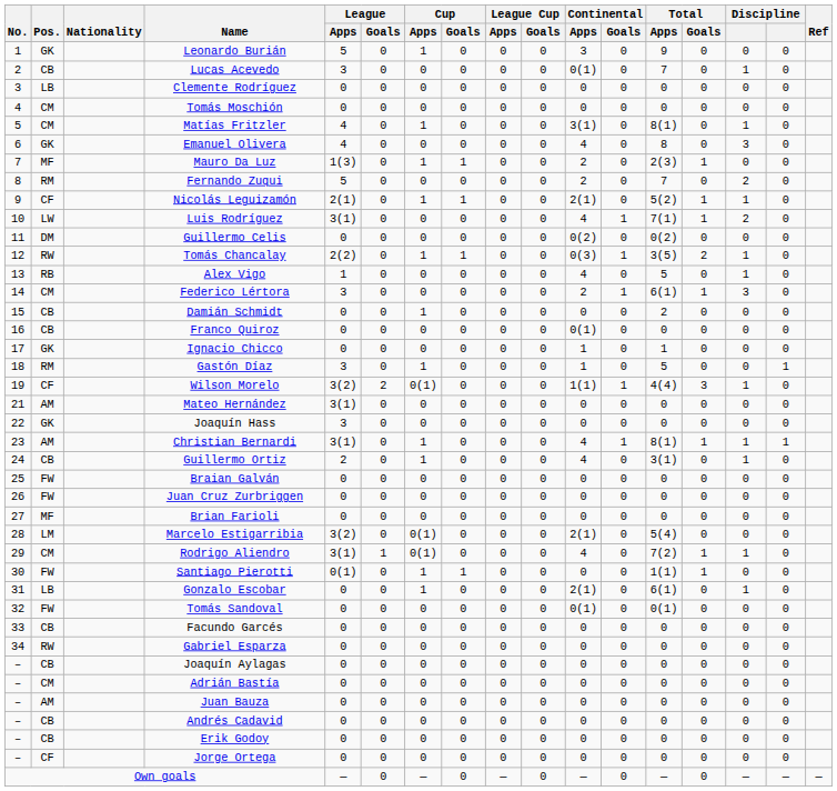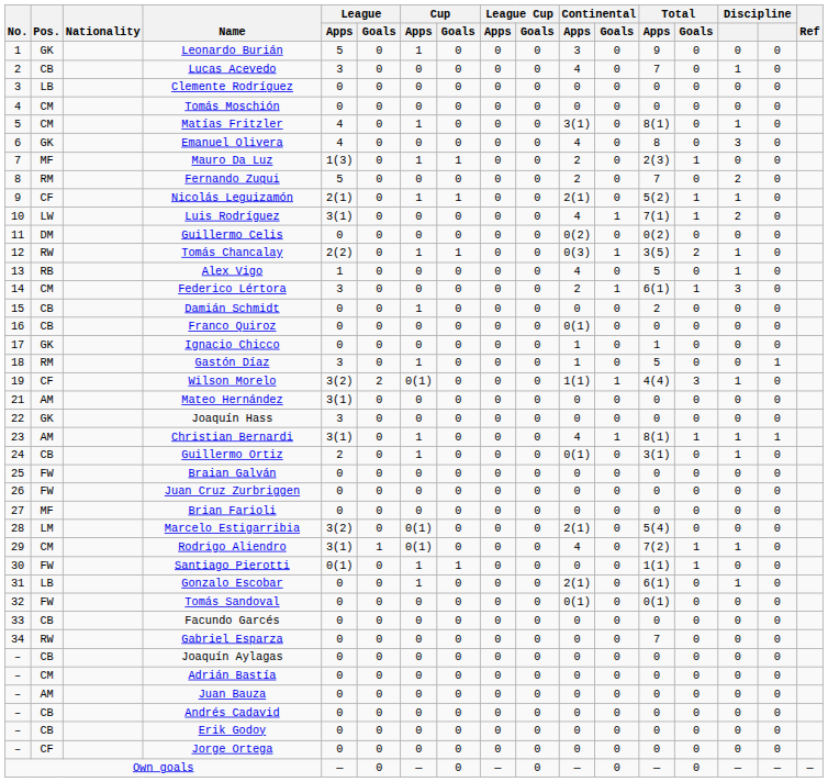 <table class="wikitable sortable" style="text-align:center">
 <tr>
 <th rowspan="2" valign="bottom">No.</th>
 <th rowspan="2" valign="bottom">Pos.</th>
 <th rowspan="2" valign="bottom">Nationality</th>
 <th rowspan="2" valign="bottom" width="200">Name</th>
 <th colspan="2" width="85">League</th>
 <th colspan="2" width="85">Cup</th>
 <th colspan="2" width="85">League Cup</th>
 <th colspan="2" width="85">Continental</th>
 <th colspan="2" width="85">Total</th>
 <th colspan="2" width="85">Discipline</th>
 <th rowspan="2" valign="bottom">Ref</th>
 </tr>
 <tr>
 <th>Apps</th>
 <th>Goals</th>
 <th>Apps</th>
 <th>Goals</th>
 <th>Apps</th>
 <th>Goals</th>
 <th>Apps</th>
 <th>Goals</th>
 <th>Apps</th>
 <th>Goals</th>
 <th></th>
 <th></th>
 </tr>
 <tr>
 <td align="center">1</td>
 <td align="center">GK</td>
 <td align="center"></td>
 <td align="center"><a href='#'>Leonardo Burián</a></td>
 <td>5</td>
 <td>0</td>
 <td>1</td>
 <td>0</td>
 <td>0</td>
 <td>0</td>
 <td>3</td>
 <td>0</td>
 <td>9</td>
 <td>0</td>
 <td>0</td>
 <td>0</td>
 <td></td>
 </tr>
 <tr>
 <td align="center">2</td>
 <td align="center">CB</td>
 <td align="center"></td>
 <td align="center"><a href='#'>Lucas Acevedo</a></td>
 <td>3</td>
 <td>0</td>
 <td>0</td>
 <td>0</td>
 <td>0</td>
 <td>0</td>
-<td>0(1)</td>
+<td>4</td>
 <td>0</td>
 <td>7</td>
 <td>0</td>
 <td>1</td>
 <td>0</td>
 <td></td>
 </tr>
 <tr>
 <td align="center">3</td>
 <td align="center">LB</td>
 <td align="center"></td>
 <td align="center"><a href='#'>Clemente Rodríguez</a></td>
 <td>0</td>
 <td>0</td>
 <td>0</td>
 <td>0</td>
 <td>0</td>
 <td>0</td>
 <td>0</td>
 <td>0</td>
 <td>0</td>
 <td>0</td>
 <td>0</td>
 <td>0</td>
 <td></td>
 </tr>
 <tr>
 <td align="center">4</td>
 <td align="center">CM</td>
 <td align="center"></td>
 <td align="center"><a href='#'>Tomás Moschión</a></td>
 <td>0</td>
 <td>0</td>
 <td>0</td>
 <td>0</td>
 <td>0</td>
 <td>0</td>
 <td>0</td>
 <td>0</td>
 <td>0</td>
 <td>0</td>
 <td>0</td>
 <td>0</td>
 <td></td>
 </tr>
 <tr>
 <td align="center">5</td>
 <td align="center">CM</td>
 <td align="center"></td>
 <td align="center"><a href='#'>Matías Fritzler</a></td>
 <td>4</td>
 <td>0</td>
 <td>1</td>
 <td>0</td>
 <td>0</td>
 <td>0</td>
 <td>3(1)</td>
 <td>0</td>
 <td>8(1)</td>
 <td>0</td>
 <td>1</td>
 <td>0</td>
 <td></td>
 </tr>
 <tr>
 <td align="center">6</td>
 <td align="center">GK</td>
 <td align="center"></td>
 <td align="center"><a href='#'>Emanuel Olivera</a></td>
 <td>4</td>
 <td>0</td>
 <td>0</td>
 <td>0</td>
 <td>0</td>
 <td>0</td>
 <td>4</td>
 <td>0</td>
 <td>8</td>
 <td>0</td>
 <td>3</td>
 <td>0</td>
 <td></td>
 </tr>
 <tr>
 <td align="center">7</td>
 <td align="center">MF</td>
 <td align="center"></td>
 <td align="center"><a href='#'>Mauro Da Luz</a></td>
 <td>1(3)</td>
 <td>0</td>
 <td>1</td>
 <td>1</td>
 <td>0</td>
 <td>0</td>
 <td>2</td>
 <td>0</td>
 <td>2(3)</td>
 <td>1</td>
 <td>0</td>
 <td>0</td>
 <td></td>
 </tr>
 <tr>
 <td align="center">8</td>
 <td align="center">RM</td>
 <td align="center"></td>
 <td align="center"><a href='#'>Fernando Zuqui</a></td>
 <td>5</td>
 <td>0</td>
 <td>0</td>
 <td>0</td>
 <td>0</td>
 <td>0</td>
 <td>2</td>
 <td>0</td>
 <td>7</td>
 <td>0</td>
 <td>2</td>
 <td>0</td>
 <td></td>
 </tr>
 <tr>
 <td align="center">9</td>
 <td align="center">CF</td>
 <td align="center"></td>
 <td align="center"><a href='#'>Nicolás Leguizamón</a></td>
 <td>2(1)</td>
 <td>0</td>
 <td>1</td>
 <td>1</td>
 <td>0</td>
 <td>0</td>
 <td>2(1)</td>
 <td>0</td>
 <td>5(2)</td>
 <td>1</td>
 <td>1</td>
 <td>0</td>
 <td></td>
 </tr>
 <tr>
 <td align="center">10</td>
 <td align="center">LW</td>
 <td align="center"></td>
 <td align="center"><a href='#'>Luis Rodríguez</a></td>
 <td>3(1)</td>
 <td>0</td>
 <td>0</td>
 <td>0</td>
 <td>0</td>
 <td>0</td>
 <td>4</td>
 <td>1</td>
 <td>7(1)</td>
 <td>1</td>
 <td>2</td>
 <td>0</td>
 <td></td>
 </tr>
 <tr>
 <td align="center">11</td>
 <td align="center">DM</td>
 <td align="center"></td>
 <td align="center"><a href='#'>Guillermo Celis</a></td>
 <td>0</td>
 <td>0</td>
 <td>0</td>
 <td>0</td>
 <td>0</td>
 <td>0</td>
 <td>0(2)</td>
 <td>0</td>
 <td>0(2)</td>
 <td>0</td>
 <td>0</td>
 <td>0</td>
 <td></td>
 </tr>
 <tr>
 <td align="center">12</td>
 <td align="center">RW</td>
 <td align="center"></td>
 <td align="center"><a href='#'>Tomás Chancalay</a></td>
 <td>2(2)</td>
 <td>0</td>
 <td>1</td>
 <td>1</td>
 <td>0</td>
 <td>0</td>
 <td>0(3)</td>
 <td>1</td>
 <td>3(5)</td>
 <td>2</td>
 <td>1</td>
 <td>0</td>
 <td></td>
 </tr>
 <tr>
 <td align="center">13</td>
 <td align="center">RB</td>
 <td align="center"></td>
 <td align="center"><a href='#'>Alex Vigo</a></td>
 <td>1</td>
 <td>0</td>
 <td>0</td>
 <td>0</td>
 <td>0</td>
 <td>0</td>
 <td>4</td>
 <td>0</td>
 <td>5</td>
 <td>0</td>
 <td>1</td>
 <td>0</td>
 <td></td>
 </tr>
 <tr>
 <td align="center">14</td>
 <td align="center">CM</td>
 <td align="center"></td>
 <td align="center"><a href='#'>Federico Lértora</a></td>
 <td>3</td>
 <td>0</td>
 <td>0</td>
 <td>0</td>
 <td>0</td>
 <td>0</td>
 <td>2</td>
 <td>1</td>
 <td>6(1)</td>
 <td>1</td>
 <td>3</td>
 <td>0</td>
 <td></td>
 </tr>
 <tr>
 <td align="center">15</td>
 <td align="center">CB</td>
 <td align="center"></td>
 <td align="center"><a href='#'>Damián Schmidt</a></td>
 <td>0</td>
 <td>0</td>
 <td>1</td>
 <td>0</td>
 <td>0</td>
 <td>0</td>
 <td>0</td>
 <td>0</td>
 <td>2</td>
 <td>0</td>
 <td>0</td>
 <td>0</td>
 <td></td>
 </tr>
 <tr>
 <td align="center">16</td>
 <td align="center">CB</td>
 <td align="center"></td>
 <td align="center"><a href='#'>Franco Quiroz</a></td>
 <td>0</td>
 <td>0</td>
 <td>0</td>
 <td>0</td>
 <td>0</td>
 <td>0</td>
 <td>0(1)</td>
 <td>0</td>
 <td>0</td>
 <td>0</td>
 <td>0</td>
 <td>0</td>
 <td></td>
 </tr>
 <tr>
 <td align="center">17</td>
 <td align="center">GK</td>
 <td align="center"></td>
 <td align="center"><a href='#'>Ignacio Chicco</a></td>
 <td>0</td>
 <td>0</td>
 <td>0</td>
 <td>0</td>
 <td>0</td>
 <td>0</td>
 <td>1</td>
 <td>0</td>
 <td>1</td>
 <td>0</td>
 <td>0</td>
 <td>0</td>
 <td></td>
 </tr>
 <tr>
 <td align="center">18</td>
 <td align="center">RM</td>
 <td align="center"></td>
 <td align="center"><a href='#'>Gastón Díaz</a></td>
 <td>3</td>
 <td>0</td>
 <td>1</td>
 <td>0</td>
 <td>0</td>
 <td>0</td>
 <td>1</td>
 <td>0</td>
 <td>5</td>
 <td>0</td>
 <td>0</td>
 <td>1</td>
 <td></td>
 </tr>
 <tr>
 <td align="center">19</td>
 <td align="center">CF</td>
 <td align="center"></td>
 <td align="center"><a href='#'>Wilson Morelo</a></td>
 <td>3(2)</td>
 <td>2</td>
 <td>0(1)</td>
 <td>0</td>
 <td>0</td>
 <td>0</td>
 <td>1(1)</td>
 <td>1</td>
 <td>4(4)</td>
 <td>3</td>
 <td>1</td>
 <td>0</td>
 <td></td>
 </tr>
 <tr>
 <td align="center">21</td>
 <td align="center">AM</td>
 <td align="center"></td>
 <td align="center"><a href='#'>Mateo Hernández</a></td>
 <td>3(1)</td>
 <td>0</td>
 <td>0</td>
 <td>0</td>
 <td>0</td>
 <td>0</td>
 <td>0</td>
 <td>0</td>
 <td>0</td>
 <td>0</td>
 <td>0</td>
 <td>0</td>
 <td></td>
 </tr>
 <tr>
 <td align="center">22</td>
 <td align="center">GK</td>
 <td align="center"></td>
 <td align="center">Joaquín Hass</td>
 <td>3</td>
 <td>0</td>
 <td>0</td>
 <td>0</td>
 <td>0</td>
 <td>0</td>
 <td>0</td>
 <td>0</td>
 <td>0</td>
 <td>0</td>
 <td>0</td>
 <td>0</td>
 <td></td>
 </tr>
 <tr>
 <td align="center">23</td>
 <td align="center">AM</td>
 <td align="center"></td>
 <td align="center"><a href='#'>Christian Bernardi</a></td>
 <td>3(1)</td>
 <td>0</td>
 <td>1</td>
 <td>0</td>
 <td>0</td>
 <td>0</td>
 <td>4</td>
 <td>1</td>
 <td>8(1)</td>
 <td>1</td>
 <td>1</td>
 <td>1</td>
 <td></td>
 </tr>
 <tr>
 <td align="center">24</td>
 <td align="center">CB</td>
 <td align="center"></td>
 <td align="center"><a href='#'>Guillermo Ortiz</a></td>
 <td>2</td>
 <td>0</td>
 <td>1</td>
 <td>0</td>
 <td>0</td>
 <td>0</td>
-<td>4</td>
+<td>0(1)</td>
 <td>0</td>
 <td>3(1)</td>
 <td>0</td>
 <td>1</td>
 <td>0</td>
 <td></td>
 </tr>
 <tr>
 <td align="center">25</td>
 <td align="center">FW</td>
 <td align="center"></td>
 <td align="center"><a href='#'>Braian Galván</a></td>
 <td>0</td>
 <td>0</td>
 <td>0</td>
 <td>0</td>
 <td>0</td>
 <td>0</td>
 <td>0</td>
 <td>0</td>
 <td>0</td>
 <td>0</td>
 <td>0</td>
 <td>0</td>
 <td></td>
 </tr>
 <tr>
 <td align="center">26</td>
 <td align="center">FW</td>
 <td align="center"></td>
 <td align="center"><a href='#'>Juan Cruz Zurbriggen</a></td>
 <td>0</td>
 <td>0</td>
 <td>0</td>
 <td>0</td>
 <td>0</td>
 <td>0</td>
 <td>0</td>
 <td>0</td>
 <td>0</td>
 <td>0</td>
 <td>0</td>
 <td>0</td>
 <td></td>
 </tr>
 <tr>
 <td align="center">27</td>
 <td align="center">MF</td>
 <td align="center"></td>
 <td align="center"><a href='#'>Brian Farioli</a></td>
 <td>0</td>
 <td>0</td>
 <td>0</td>
 <td>0</td>
 <td>0</td>
 <td>0</td>
 <td>0</td>
 <td>0</td>
 <td>0</td>
 <td>0</td>
 <td>0</td>
 <td>0</td>
 <td></td>
 </tr>
 <tr>
 <td align="center">28</td>
 <td align="center">LM</td>
 <td align="center"></td>
 <td align="center"><a href='#'>Marcelo Estigarribia</a></td>
 <td>3(2)</td>
 <td>0</td>
 <td>0(1)</td>
 <td>0</td>
 <td>0</td>
 <td>0</td>
 <td>2(1)</td>
 <td>0</td>
 <td>5(4)</td>
 <td>0</td>
 <td>0</td>
 <td>0</td>
 <td></td>
 </tr>
 <tr>
 <td align="center">29</td>
 <td align="center">CM</td>
 <td align="center"></td>
 <td align="center"><a href='#'>Rodrigo Aliendro</a></td>
 <td>3(1)</td>
 <td>1</td>
 <td>0(1)</td>
 <td>0</td>
 <td>0</td>
 <td>0</td>
 <td>4</td>
 <td>0</td>
 <td>7(2)</td>
 <td>1</td>
 <td>1</td>
 <td>0</td>
 <td></td>
 </tr>
 <tr>
 <td align="center">30</td>
 <td align="center">FW</td>
 <td align="center"></td>
 <td align="center"><a href='#'>Santiago Pierotti</a></td>
 <td>0(1)</td>
 <td>0</td>
 <td>1</td>
 <td>1</td>
 <td>0</td>
 <td>0</td>
 <td>0</td>
 <td>0</td>
 <td>1(1)</td>
 <td>1</td>
 <td>0</td>
 <td>0</td>
 <td></td>
 </tr>
 <tr>
 <td align="center">31</td>
 <td align="center">LB</td>
 <td align="center"></td>
 <td align="center"><a href='#'>Gonzalo Escobar</a></td>
 <td>0</td>
 <td>0</td>
 <td>1</td>
 <td>0</td>
 <td>0</td>
 <td>0</td>
 <td>2(1)</td>
 <td>0</td>
 <td>6(1)</td>
 <td>0</td>
 <td>1</td>
 <td>0</td>
 <td></td>
 </tr>
 <tr>
 <td align="center">32</td>
 <td align="center">FW</td>
 <td align="center"></td>
 <td align="center"><a href='#'>Tomás Sandoval</a></td>
 <td>0</td>
 <td>0</td>
 <td>0</td>
 <td>0</td>
 <td>0</td>
 <td>0</td>
 <td>0(1)</td>
 <td>0</td>
 <td>0(1)</td>
 <td>0</td>
 <td>0</td>
 <td>0</td>
 <td></td>
 </tr>
 <tr>
 <td align="center">33</td>
 <td align="center">CB</td>
 <td align="center"></td>
 <td align="center">Facundo Garcés</td>
 <td>0</td>
 <td>0</td>
 <td>0</td>
 <td>0</td>
 <td>0</td>
 <td>0</td>
 <td>0</td>
 <td>0</td>
 <td>0</td>
 <td>0</td>
 <td>0</td>
 <td>0</td>
 <td></td>
 </tr>
 <tr>
 <td align="center">34</td>
 <td align="center">RW</td>
 <td align="center"></td>
 <td align="center"><a href='#'>Gabriel Esparza</a></td>
 <td>0</td>
 <td>0</td>
 <td>0</td>
 <td>0</td>
 <td>0</td>
 <td>0</td>
 <td>0</td>
 <td>0</td>
-<td>0</td>
+<td>7</td>
 <td>0</td>
 <td>0</td>
 <td>0</td>
 <td></td>
 </tr>
 <tr>
 <td align="center">–</td>
 <td align="center">CB</td>
 <td align="center"></td>
 <td align="center">Joaquín Aylagas</td>
 <td>0</td>
 <td>0</td>
 <td>0</td>
 <td>0</td>
 <td>0</td>
 <td>0</td>
 <td>0</td>
 <td>0</td>
 <td>0</td>
 <td>0</td>
 <td>0</td>
 <td>0</td>
 <td></td>
 </tr>
 <tr>
 <td align="center">–</td>
 <td align="center">CM</td>
 <td align="center"></td>
 <td align="center"><a href='#'>Adrián Bastía</a></td>
 <td>0</td>
 <td>0</td>
 <td>0</td>
 <td>0</td>
 <td>0</td>
 <td>0</td>
 <td>0</td>
 <td>0</td>
 <td>0</td>
 <td>0</td>
 <td>0</td>
 <td>0</td>
 <td></td>
 </tr>
 <tr>
 <td align="center">–</td>
 <td align="center">AM</td>
 <td align="center"></td>
 <td align="center"><a href='#'>Juan Bauza</a></td>
 <td>0</td>
 <td>0</td>
 <td>0</td>
 <td>0</td>
 <td>0</td>
 <td>0</td>
 <td>0</td>
 <td>0</td>
 <td>0</td>
 <td>0</td>
 <td>0</td>
 <td>0</td>
 <td></td>
 </tr>
 <tr>
 <td align="center">–</td>
 <td align="center">CB</td>
 <td align="center"></td>
 <td align="center"><a href='#'>Andrés Cadavid</a></td>
 <td>0</td>
 <td>0</td>
 <td>0</td>
 <td>0</td>
 <td>0</td>
 <td>0</td>
 <td>0</td>
 <td>0</td>
 <td>0</td>
 <td>0</td>
 <td>0</td>
 <td>0</td>
 <td></td>
 </tr>
 <tr>
 <td align="center">–</td>
 <td align="center">CB</td>
 <td align="center"></td>
 <td align="center"><a href='#'>Erik Godoy</a></td>
 <td>0</td>
 <td>0</td>
 <td>0</td>
 <td>0</td>
 <td>0</td>
 <td>0</td>
 <td>0</td>
 <td>0</td>
 <td>0</td>
 <td>0</td>
 <td>0</td>
 <td>0</td>
 <td></td>
 </tr>
 <tr>
 <td align="center">–</td>
 <td align="center">CF</td>
 <td align="center"></td>
 <td align="center"><a href='#'>Jorge Ortega</a></td>
 <td>0</td>
 <td>0</td>
 <td>0</td>
 <td>0</td>
 <td>0</td>
 <td>0</td>
 <td>0</td>
 <td>0</td>
 <td>0</td>
 <td>0</td>
 <td>0</td>
 <td>0</td>
 <td></td>
 </tr>
 <tr>
 <td colspan="4" align="center"><a href='#'>Own goals</a></td>
 <td>—</td>
 <td>0</td>
 <td>—</td>
 <td>0</td>
 <td>—</td>
 <td>0</td>
 <td>—</td>
 <td>0</td>
 <td>—</td>
 <td>0</td>
 <td>—</td>
 <td>—</td>
 <td>—</td>
 </tr>
 </table>
